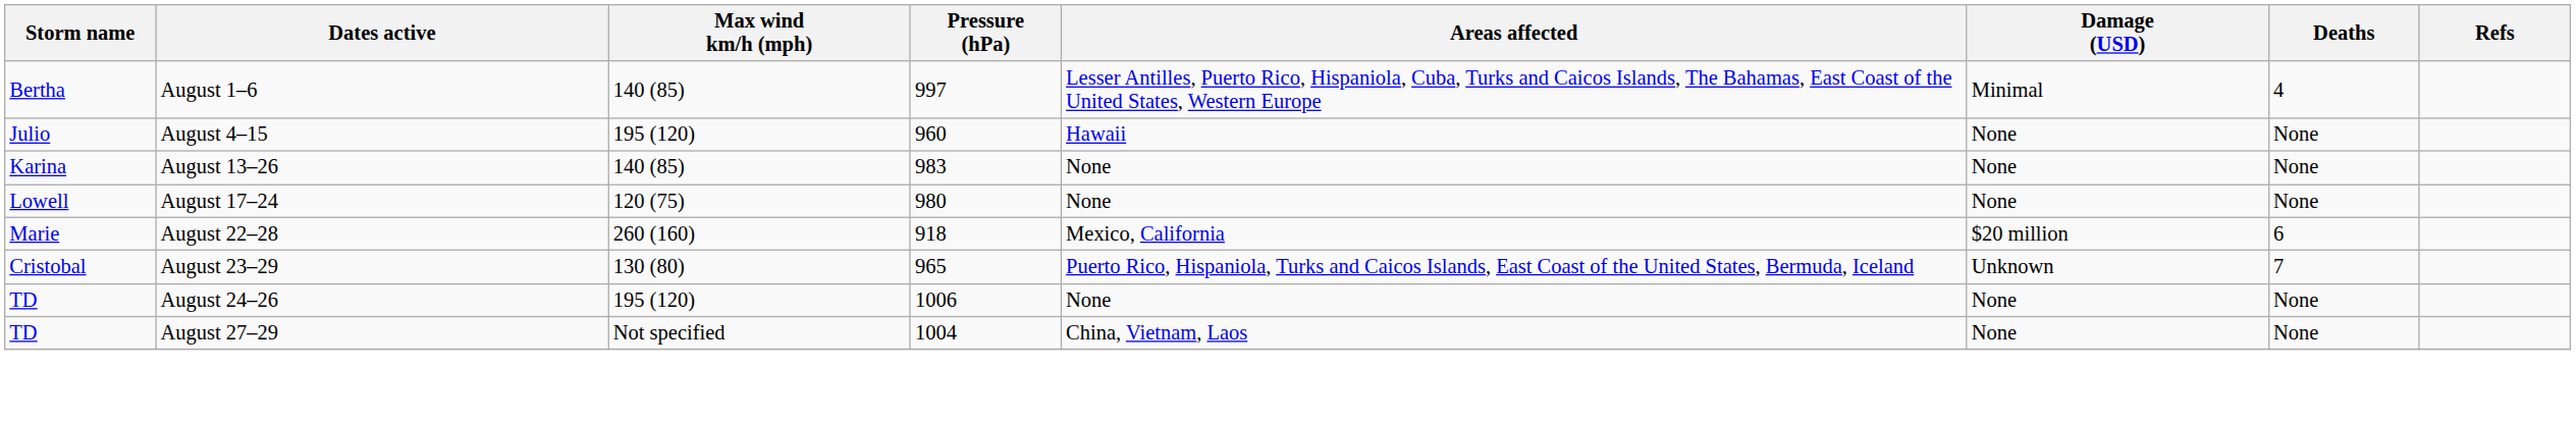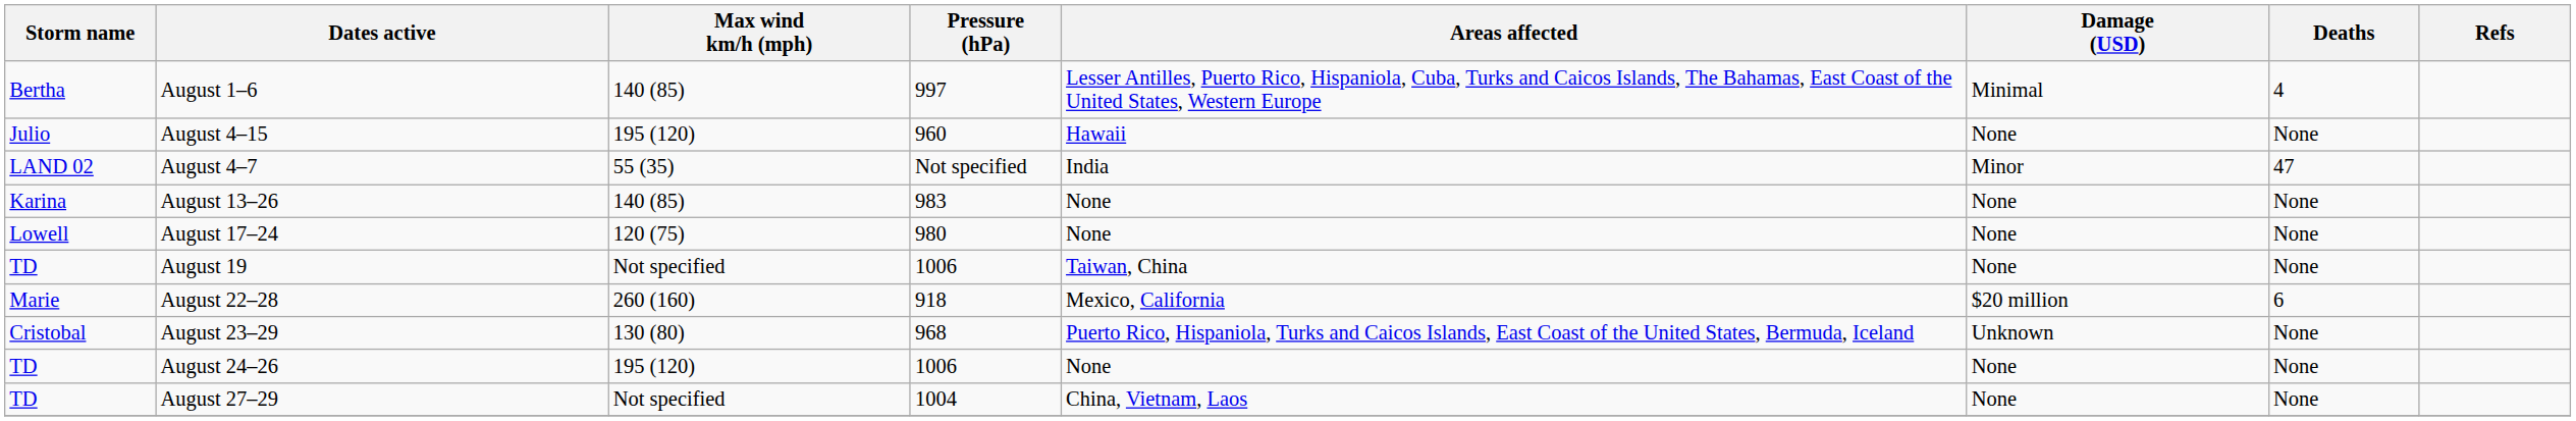 <table class="wikitable sortable">
 <tr>
 <th width="5%">Storm name</th>
 <th width="15%">Dates active</th>
 <th width="10%">Max wind<br>km/h (mph)</th>
 <th width="5%">Pressure<br>(hPa)</th>
 <th width="30%">Areas affected</th>
 <th width="10%">Damage<br>(<a href='#'>USD</a>)</th>
 <th width="5%">Deaths</th>
 <th width="5%">Refs</th>
 </tr>
 <tr>
 <td><a href='#'>Bertha</a></td>
 <td>August 1–6</td>
 <td>140 (85)</td>
 <td>997</td>
 <td><a href='#'>Lesser Antilles</a>, <a href='#'>Puerto Rico</a>, <a href='#'>Hispaniola</a>, <a href='#'>Cuba</a>, <a href='#'>Turks and Caicos Islands</a>, <a href='#'>The Bahamas</a>, <a href='#'>East Coast of the United States</a>, <a href='#'>Western Europe</a></td>
 <td>Minimal</td>
 <td>4</td>
 <td></td>
 </tr>
 <tr>
 <td><a href='#'>Julio</a></td>
 <td>August 4–15</td>
 <td>195 (120)</td>
 <td>960</td>
 <td><a href='#'>Hawaii</a></td>
 <td>None</td>
 <td>None</td>
 <td></td>
 </tr>
 <tr>
+<td><a href='#'>LAND 02</a></td>
+<td>August 4–7</td>
+<td>55 (35)</td>
+<td>Not specified</td>
+<td>India</td>
+<td>Minor</td>
+<td>47</td>
+<td></td>
+</tr>
+<tr>
 <td><a href='#'>Karina</a></td>
 <td>August 13–26</td>
 <td>140 (85)</td>
 <td>983</td>
 <td>None</td>
 <td>None</td>
 <td>None</td>
 <td></td>
 </tr>
 <tr>
 <td><a href='#'>Lowell</a></td>
 <td>August 17–24</td>
 <td>120 (75)</td>
 <td>980</td>
 <td>None</td>
 <td>None</td>
 <td>None</td>
 <td></td>
 </tr>
 <tr>
+<td><a href='#'>TD</a></td>
+<td>August 19</td>
+<td>Not specified</td>
+<td>1006</td>
+<td><a href='#'>Taiwan</a>, China</td>
+<td>None</td>
+<td>None</td>
+<td></td>
+</tr>
+<tr>
 <td><a href='#'>Marie</a></td>
 <td>August 22–28</td>
 <td>260 (160)</td>
 <td>918</td>
 <td>Mexico, <a href='#'>California</a></td>
 <td>$20 million</td>
 <td>6</td>
 <td></td>
 </tr>
 <tr>
 <td><a href='#'>Cristobal</a></td>
 <td>August 23–29</td>
 <td>130 (80)</td>
-<td>965</td>
+<td>968</td>
 <td><a href='#'>Puerto Rico</a>, <a href='#'>Hispaniola</a>, <a href='#'>Turks and Caicos Islands</a>, <a href='#'>East Coast of the United States</a>, <a href='#'>Bermuda</a>, <a href='#'>Iceland</a></td>
 <td>Unknown</td>
-<td>7</td>
+<td>None</td>
 <td></td>
 </tr>
 <tr>
 <td><a href='#'>TD</a></td>
 <td>August 24–26</td>
 <td>195 (120)</td>
 <td>1006</td>
 <td>None</td>
 <td>None</td>
 <td>None</td>
 <td></td>
 </tr>
 <tr>
 <td><a href='#'>TD</a></td>
 <td>August 27–29</td>
 <td>Not specified</td>
 <td>1004</td>
 <td>China, <a href='#'>Vietnam</a>, <a href='#'>Laos</a></td>
 <td>None</td>
 <td>None</td>
 <td></td>
 </tr>
 <tr>
 </tr>
 </table>
